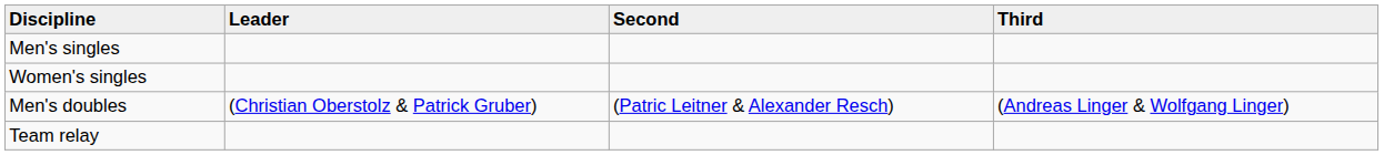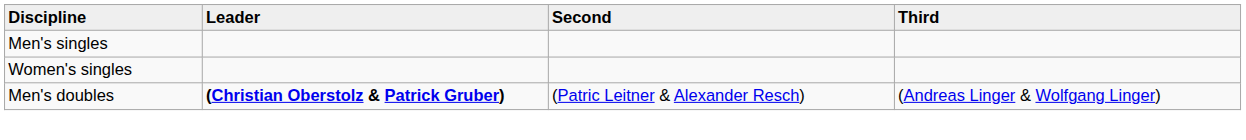 <table class="wikitable" width="95%">
 <tr bgcolor="#efefef">
 <td width="16%"><strong>Discipline</strong></td>
 <td width="28%"><strong>Leader</strong></td>
 <td width="28%"><strong>Second</strong></td>
 <td width="28%"><strong>Third</strong></td>
 </tr>
 <tr>
 <td>Men's singles</td>
 <td></td>
 <td></td>
 <td></td>
 </tr>
 <tr>
 <td>Women's singles</td>
 <td></td>
 <td></td>
 <td></td>
 </tr>
 <tr>
 <td>Men's doubles</td>
-<td> (<a href='#'>Christian Oberstolz</a> & <a href='#'>Patrick Gruber</a>)</td>
+<td><strong> (<a href='#'>Christian Oberstolz</a> & <a href='#'>Patrick Gruber</a>)</strong></td>
 <td> (<a href='#'>Patric Leitner</a> & <a href='#'>Alexander Resch</a>)</td>
 <td> (<a href='#'>Andreas Linger</a> & <a href='#'>Wolfgang Linger</a>)</td>
 </tr>
-<tr>
-<td>Team relay</td>
-<td></td>
-<td></td>
-<td></td>
-</tr>
 </table>
